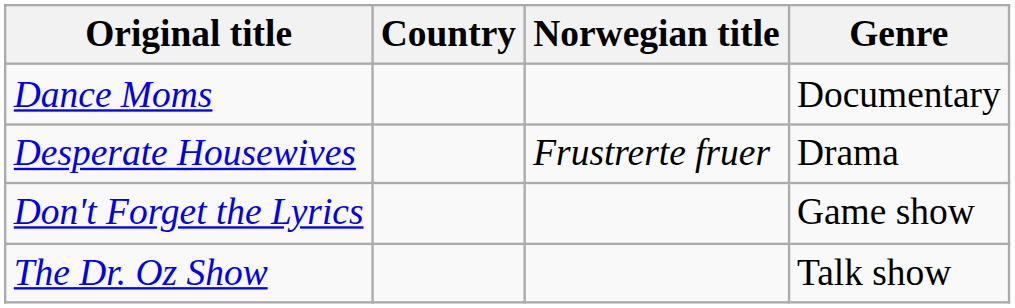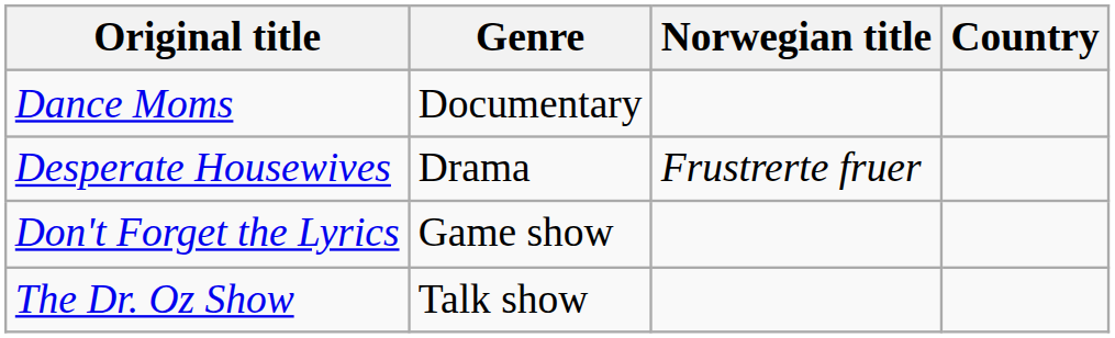 <table class="wikitable">
 <tr>
 <th>Original title</th>
+<th>Genre</th>
+<th>Norwegian title</th>
 <th>Country</th>
-<th>Norwegian title</th>
-<th>Genre</th>
 </tr>
 <tr>
 <td><em><a href='#'>Dance Moms</a></em></td>
+<td>Documentary</td>
 <td></td>
 <td></td>
-<td>Documentary</td>
 </tr>
 <tr>
 <td><em><a href='#'>Desperate Housewives</a></em></td>
+<td>Drama</td>
+<td><em>Frustrerte fruer</em></td>
 <td></td>
-<td><em>Frustrerte fruer</em></td>
-<td>Drama</td>
 </tr>
 <tr>
 <td><em><a href='#'>Don't Forget the Lyrics</a></em></td>
+<td>Game show</td>
 <td></td>
 <td></td>
-<td>Game show</td>
 </tr>
 <tr>
 <td><em><a href='#'>The Dr. Oz Show</a></em></td>
+<td>Talk show</td>
 <td></td>
 <td></td>
-<td>Talk show</td>
 </tr>
 </table>
